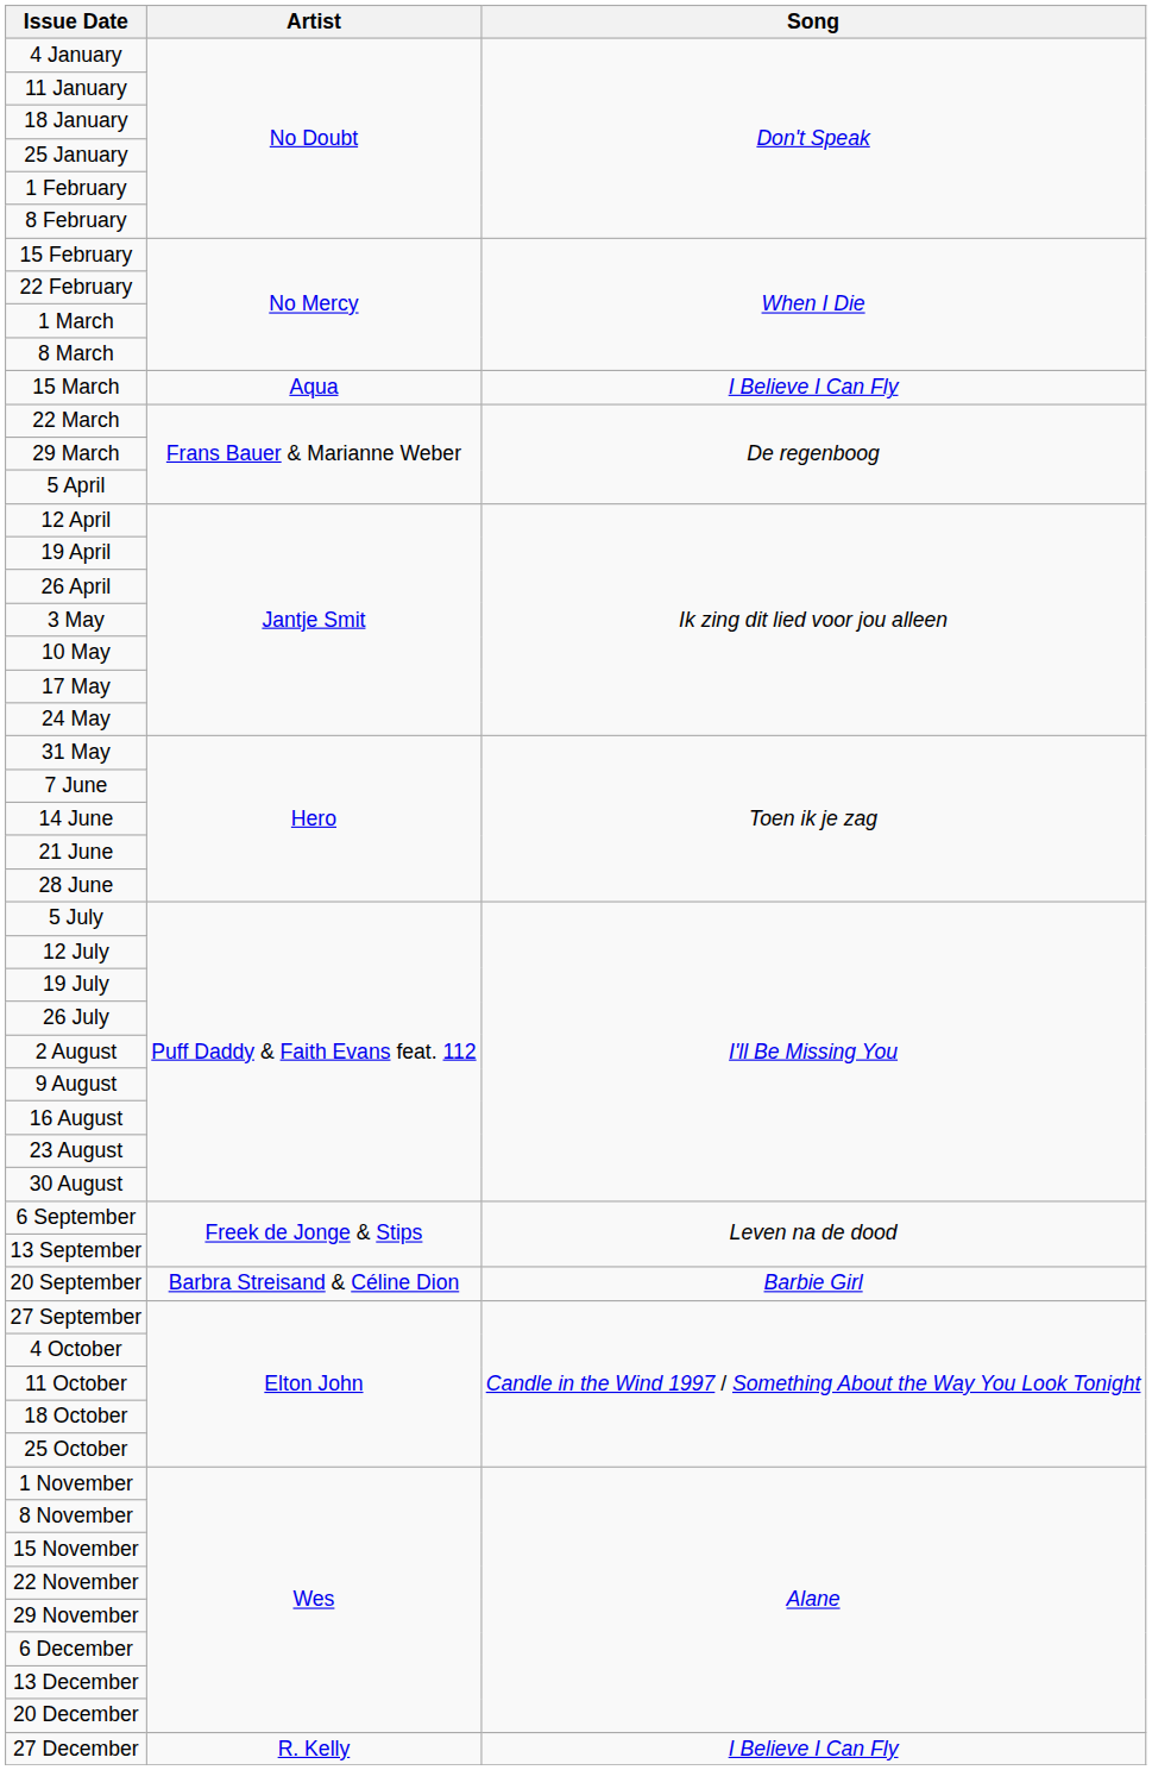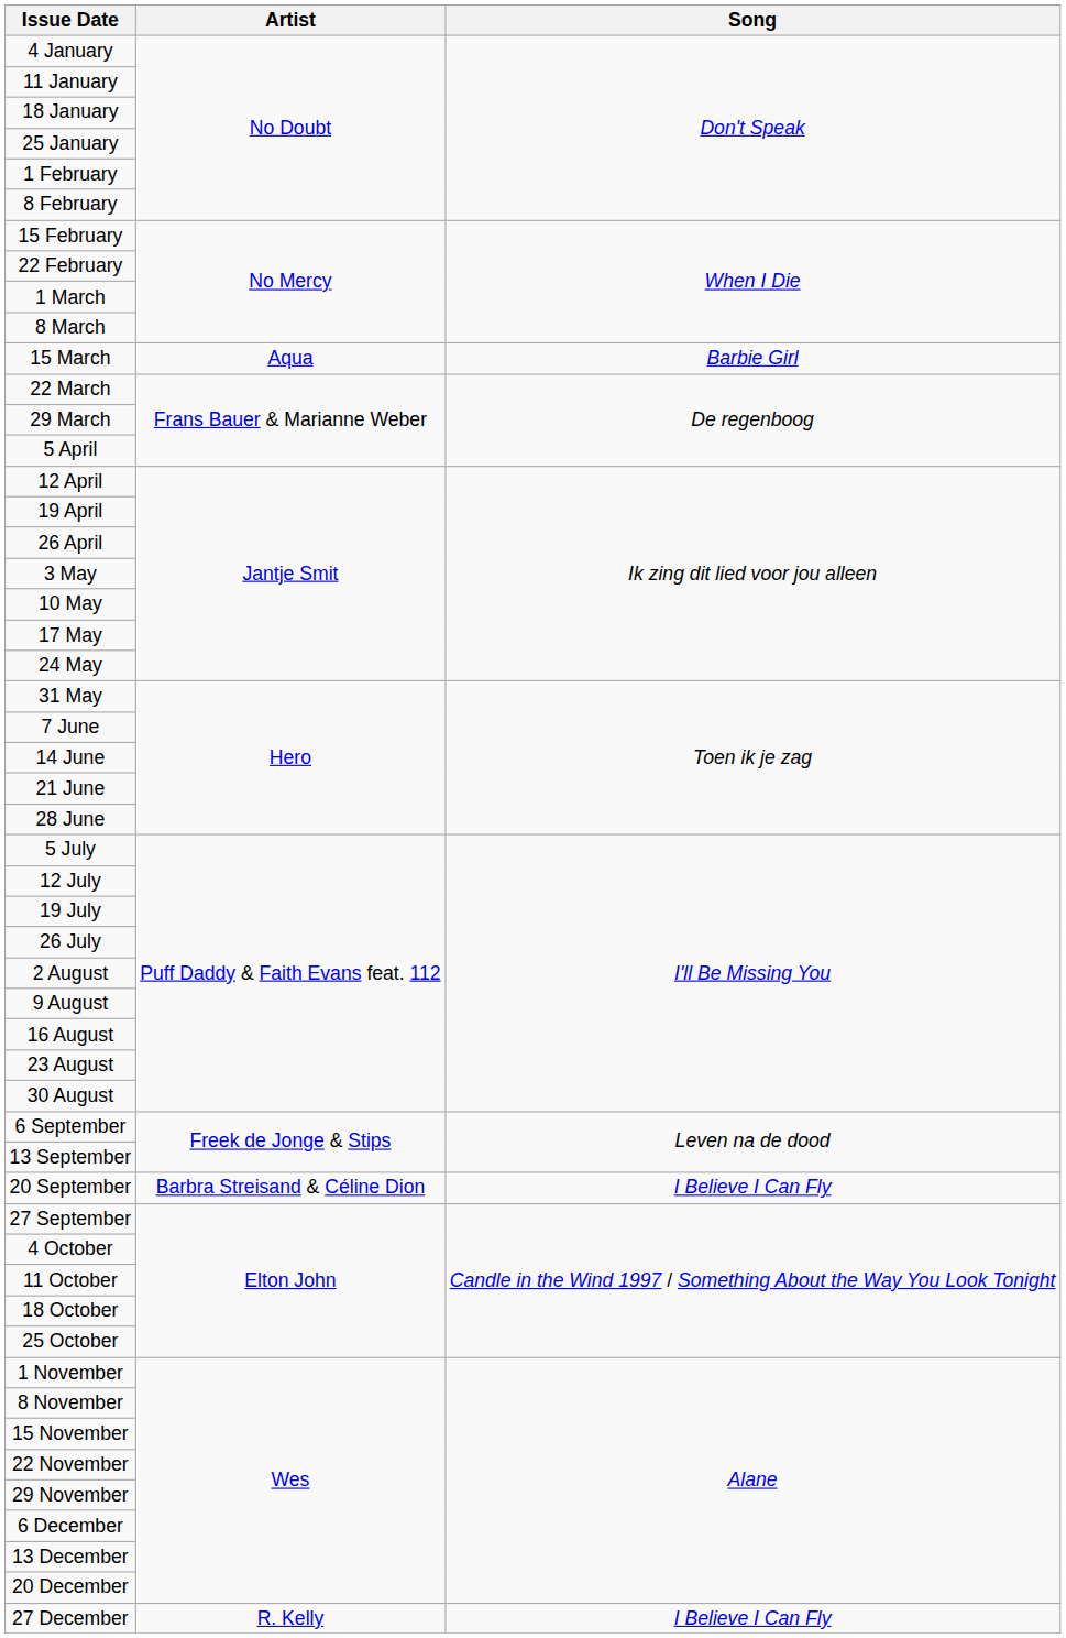 <table class="wikitable plainrowheaders" style="text-align: center">
 <tr>
 <th>Issue Date</th>
 <th>Artist</th>
 <th>Song</th>
 </tr>
 <tr>
 <td>4 January</td>
 <td rowspan="6"><a href='#'>No Doubt</a></td>
 <td rowspan="6"><em><a href='#'>Don't Speak</a></em></td>
 </tr>
 <tr>
 <td>11 January</td>
 </tr>
 <tr>
 <td>18 January</td>
 </tr>
 <tr>
 <td>25 January</td>
 </tr>
 <tr>
 <td>1 February</td>
 </tr>
 <tr>
 <td>8 February</td>
 </tr>
 <tr>
 <td>15 February</td>
 <td rowspan="4"><a href='#'>No Mercy</a></td>
 <td rowspan="4"><em><a href='#'>When I Die</a></em></td>
 </tr>
 <tr>
 <td>22 February</td>
 </tr>
 <tr>
 <td>1 March</td>
 </tr>
 <tr>
 <td>8 March</td>
 </tr>
 <tr>
 <td>15 March</td>
 <td><a href='#'>Aqua</a></td>
-<td><em><a href='#'>I Believe I Can Fly</a></em></td>
+<td><em><a href='#'>Barbie Girl</a></em></td>
 </tr>
 <tr>
 <td>22 March</td>
 <td rowspan="3"><a href='#'>Frans Bauer</a> & Marianne Weber</td>
 <td rowspan="3"><em>De regenboog</em></td>
 </tr>
 <tr>
 <td>29 March</td>
 </tr>
 <tr>
 <td>5 April</td>
 </tr>
 <tr>
 <td>12 April</td>
 <td rowspan="7"><a href='#'>Jantje Smit</a></td>
 <td rowspan="7"><em>Ik zing dit lied voor jou alleen</em></td>
 </tr>
 <tr>
 <td>19 April</td>
 </tr>
 <tr>
 <td>26 April</td>
 </tr>
 <tr>
 <td>3 May</td>
 </tr>
 <tr>
 <td>10 May</td>
 </tr>
 <tr>
 <td>17 May</td>
 </tr>
 <tr>
 <td>24 May</td>
 </tr>
 <tr>
 <td>31 May</td>
 <td rowspan="5"><a href='#'>Hero</a></td>
 <td rowspan="5"><em>Toen ik je zag</em></td>
 </tr>
 <tr>
 <td>7 June</td>
 </tr>
 <tr>
 <td>14 June</td>
 </tr>
 <tr>
 <td>21 June</td>
 </tr>
 <tr>
 <td>28 June</td>
 </tr>
 <tr>
 <td>5 July</td>
 <td rowspan="9"><a href='#'>Puff Daddy</a> & <a href='#'>Faith Evans</a> feat. <a href='#'>112</a></td>
 <td rowspan="9"><em><a href='#'>I'll Be Missing You</a></em></td>
 </tr>
 <tr>
 <td>12 July</td>
 </tr>
 <tr>
 <td>19 July</td>
 </tr>
 <tr>
 <td>26 July</td>
 </tr>
 <tr>
 <td>2 August</td>
 </tr>
 <tr>
 <td>9 August</td>
 </tr>
 <tr>
 <td>16 August</td>
 </tr>
 <tr>
 <td>23 August</td>
 </tr>
 <tr>
 <td>30 August</td>
 </tr>
 <tr>
 <td>6 September</td>
 <td rowspan="2"><a href='#'>Freek de Jonge</a> & <a href='#'>Stips</a></td>
 <td rowspan="2"><em>Leven na de dood</em></td>
 </tr>
 <tr>
 <td>13 September</td>
 </tr>
 <tr>
 <td>20 September</td>
 <td><a href='#'>Barbra Streisand</a> & <a href='#'>Céline Dion</a></td>
-<td><em><a href='#'>Barbie Girl</a></em></td>
+<td><em><a href='#'>I Believe I Can Fly</a></em></td>
 </tr>
 <tr>
 <td>27 September</td>
 <td rowspan="5"><a href='#'>Elton John</a></td>
 <td rowspan="5"><em><a href='#'>Candle in the Wind 1997</a></em> / <em><a href='#'>Something About the Way You Look Tonight</a></em></td>
 </tr>
 <tr>
 <td>4 October</td>
 </tr>
 <tr>
 <td>11 October</td>
 </tr>
 <tr>
 <td>18 October</td>
 </tr>
 <tr>
 <td>25 October</td>
 </tr>
 <tr>
 <td>1 November</td>
 <td rowspan="8"><a href='#'>Wes</a></td>
 <td rowspan="8"><em><a href='#'>Alane</a></em></td>
 </tr>
 <tr>
 <td>8 November</td>
 </tr>
 <tr>
 <td>15 November</td>
 </tr>
 <tr>
 <td>22 November</td>
 </tr>
 <tr>
 <td>29 November</td>
 </tr>
 <tr>
 <td>6 December</td>
 </tr>
 <tr>
 <td>13 December</td>
 </tr>
 <tr>
 <td>20 December</td>
 </tr>
 <tr>
 <td>27 December</td>
 <td><a href='#'>R. Kelly</a></td>
 <td><em><a href='#'>I Believe I Can Fly</a></em></td>
 </tr>
 <tr>
 </tr>
 </table>
